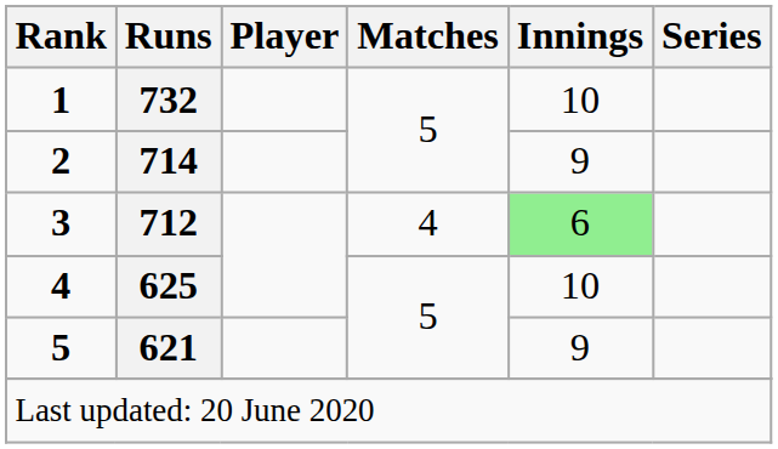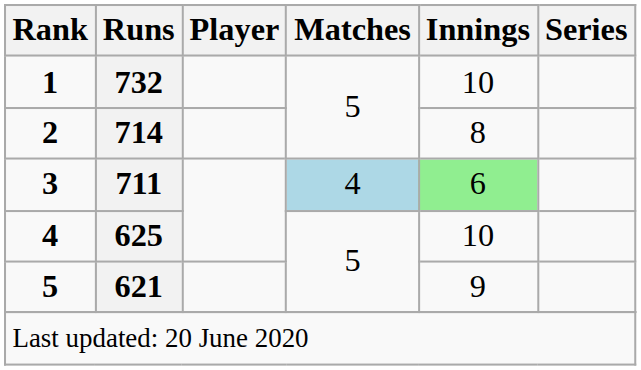 <table class="wikitable plainrowheaders sortable">
 <tr>
 <th scope=col>Rank</th>
 <th scope=col>Runs</th>
 <th scope=col>Player</th>
 <th scope=col>Matches</th>
 <th scope=col>Innings</th>
 <th scope=col>Series</th>
 </tr>
 <tr>
 <td align=center><strong>1</strong></td>
 <th scope=row style="text-align:center;">732</th>
 <td></td>
 <td align=center rowspan=2>5</td>
 <td align=center>10</td>
 <td></td>
 </tr>
 <tr>
 <td align=center><strong>2</strong></td>
 <th scope=row style=text-align:center;>714</th>
 <td></td>
-<td align=center>9</td>
+<td align=center>8</td>
 <td></td>
 </tr>
 <tr>
 <td align=center><strong>3</strong></td>
-<th scope=row style=text-align:center;>712</th>
+<th scope=row style=text-align:center;>711</th>
 <td rowspan=2></td>
-<td align=center>4</td>
+<td align=center style="background: lightblue;">4</td>
 <td align=center style="background: lightgreen;">6</td>
 <td></td>
 </tr>
 <tr>
 <td align=center><strong>4</strong></td>
 <th scope=row style=text-align:center;>625</th>
 <td align=center rowspan=2>5</td>
 <td align=center>10</td>
 <td></td>
 </tr>
 <tr>
 <td align=center><strong>5</strong></td>
 <th scope=row style=text-align:center;>621</th>
 <td></td>
 <td align=center>9</td>
 <td></td>
 </tr>
 <tr>
 </tr>
 <tr class=sortbottom>
 <td colspan=6><small>Last updated: 20 June 2020</small></td>
 </tr>
 </table>
